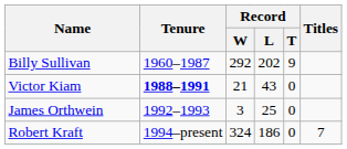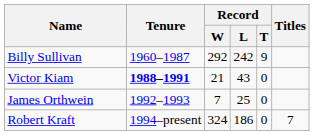 <table class="sortable wikitable" style="text-align: center">
 <tr>
 <th rowspan="2" style="width:140px;">Name</th>
 <th rowspan="2">Tenure</th>
 <th colspan="3">Record</th>
 <th rowspan="2">Titles</th>
 </tr>
 <tr>
 <th>W</th>
 <th>L</th>
 <th>T</th>
 </tr>
 <tr>
 <td align=left><a href='#'>Billy Sullivan</a></td>
 <td align=left><a href='#'>1960</a>–<a href='#'>1987</a></td>
 <td>292</td>
-<td>202</td>
+<td>242</td>
 <td>9</td>
 <td></td>
 </tr>
 <tr>
 <td align=left><a href='#'>Victor Kiam</a></td>
 <td align=left><strong><a href='#'>1988</a>–<a href='#'>1991</a></strong></td>
 <td>21</td>
 <td>43</td>
 <td>0</td>
 <td></td>
 </tr>
 <tr>
 <td align=left><a href='#'>James Orthwein</a></td>
 <td align=left><a href='#'>1992</a>–<a href='#'>1993</a></td>
-<td>3</td>
+<td>7</td>
 <td>25</td>
 <td>0</td>
 <td></td>
 </tr>
 <tr>
 <td align=left><a href='#'>Robert Kraft</a></td>
 <td align=left><a href='#'>1994</a>–present</td>
 <td>324</td>
 <td>186</td>
 <td>0</td>
 <td>7</td>
 </tr>
 </table>
